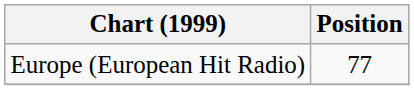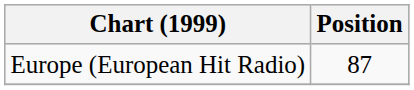 <table class="wikitable sortable">
 <tr>
 <th>Chart (1999)</th>
 <th>Position</th>
 </tr>
 <tr>
 <td>Europe (European Hit Radio)</td>
-<td align="center">77</td>
+<td align="center">87</td>
 </tr>
 <tr>
 </tr>
 </table>
